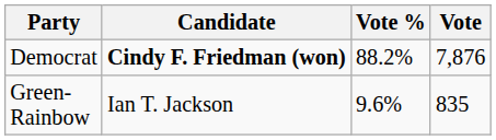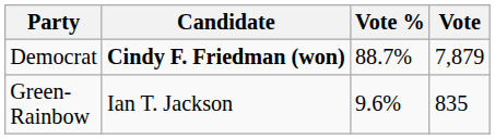 <table class="wikitable">
 <tr>
 <th>Party</th>
 <th>Candidate</th>
 <th>Vote %</th>
 <th>Vote</th>
 </tr>
 <tr>
 <td>Democrat</td>
 <td><strong>Cindy F. Friedman (won)</strong></td>
-<td>88.2%</td>
-<td>7,876</td>
+<td>88.7%</td>
+<td>7,879</td>
 </tr>
 <tr>
 <td>Green-<br>Rainbow</td>
 <td>Ian T. Jackson</td>
 <td>9.6%</td>
 <td>835</td>
 </tr>
 </table>
